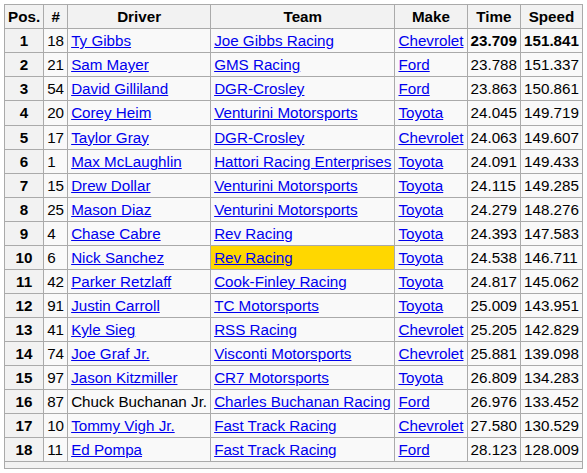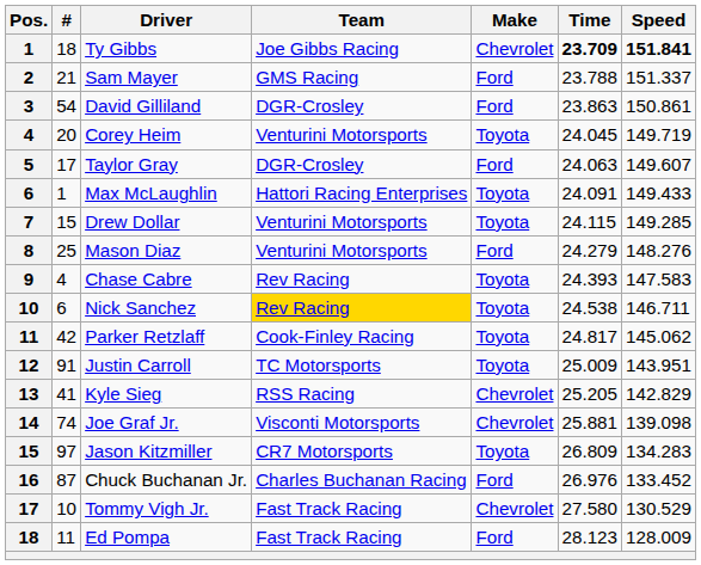 <table class="wikitable" style="font-size:95%">
 <tr>
 <th>Pos.</th>
 <th>#</th>
 <th>Driver</th>
 <th>Team</th>
 <th>Make</th>
 <th>Time</th>
 <th>Speed</th>
 </tr>
 <tr>
 <th>1</th>
 <td>18</td>
 <td><a href='#'>Ty Gibbs</a></td>
 <td><a href='#'>Joe Gibbs Racing</a></td>
 <td><a href='#'>Chevrolet</a></td>
 <td><strong>23.709</strong></td>
 <td><strong>151.841</strong></td>
 </tr>
 <tr>
 <th>2</th>
 <td>21</td>
 <td><a href='#'>Sam Mayer</a></td>
 <td><a href='#'>GMS Racing</a></td>
 <td><a href='#'>Ford</a></td>
 <td>23.788</td>
 <td>151.337</td>
 </tr>
 <tr>
 <th>3</th>
 <td>54</td>
 <td><a href='#'>David Gilliland</a></td>
 <td><a href='#'>DGR-Crosley</a></td>
 <td><a href='#'>Ford</a></td>
 <td>23.863</td>
 <td>150.861</td>
 </tr>
 <tr>
 <th>4</th>
 <td>20</td>
 <td><a href='#'>Corey Heim</a></td>
 <td><a href='#'>Venturini Motorsports</a></td>
 <td><a href='#'>Toyota</a></td>
 <td>24.045</td>
 <td>149.719</td>
 </tr>
 <tr>
 <th>5</th>
 <td>17</td>
 <td><a href='#'>Taylor Gray</a></td>
 <td><a href='#'>DGR-Crosley</a></td>
-<td><a href='#'>Chevrolet</a></td>
+<td><a href='#'>Ford</a></td>
 <td>24.063</td>
 <td>149.607</td>
 </tr>
 <tr>
 <th>6</th>
 <td>1</td>
 <td><a href='#'>Max McLaughlin</a></td>
 <td><a href='#'>Hattori Racing Enterprises</a></td>
 <td><a href='#'>Toyota</a></td>
 <td>24.091</td>
 <td>149.433</td>
 </tr>
 <tr>
 <th>7</th>
 <td>15</td>
 <td><a href='#'>Drew Dollar</a></td>
 <td><a href='#'>Venturini Motorsports</a></td>
 <td><a href='#'>Toyota</a></td>
 <td>24.115</td>
 <td>149.285</td>
 </tr>
 <tr>
 <th>8</th>
 <td>25</td>
 <td><a href='#'>Mason Diaz</a></td>
 <td><a href='#'>Venturini Motorsports</a></td>
-<td><a href='#'>Toyota</a></td>
+<td><a href='#'>Ford</a></td>
 <td>24.279</td>
 <td>148.276</td>
 </tr>
 <tr>
 <th>9</th>
 <td>4</td>
 <td><a href='#'>Chase Cabre</a></td>
 <td><a href='#'>Rev Racing</a></td>
 <td><a href='#'>Toyota</a></td>
 <td>24.393</td>
 <td>147.583</td>
 </tr>
 <tr>
 <th>10</th>
 <td>6</td>
 <td><a href='#'>Nick Sanchez</a></td>
 <td style="background: gold;"><a href='#'>Rev Racing</a></td>
 <td><a href='#'>Toyota</a></td>
 <td>24.538</td>
 <td>146.711</td>
 </tr>
 <tr>
 <th>11</th>
 <td>42</td>
 <td><a href='#'>Parker Retzlaff</a></td>
 <td><a href='#'>Cook-Finley Racing</a></td>
 <td><a href='#'>Toyota</a></td>
 <td>24.817</td>
 <td>145.062</td>
 </tr>
 <tr>
 <th>12</th>
 <td>91</td>
 <td><a href='#'>Justin Carroll</a></td>
 <td><a href='#'>TC Motorsports</a></td>
 <td><a href='#'>Toyota</a></td>
 <td>25.009</td>
 <td>143.951</td>
 </tr>
 <tr>
 <th>13</th>
 <td>41</td>
 <td><a href='#'>Kyle Sieg</a></td>
 <td><a href='#'>RSS Racing</a></td>
 <td><a href='#'>Chevrolet</a></td>
 <td>25.205</td>
 <td>142.829</td>
 </tr>
 <tr>
 <th>14</th>
 <td>74</td>
 <td><a href='#'>Joe Graf Jr.</a></td>
 <td><a href='#'>Visconti Motorsports</a></td>
 <td><a href='#'>Chevrolet</a></td>
 <td>25.881</td>
 <td>139.098</td>
 </tr>
 <tr>
 <th>15</th>
 <td>97</td>
 <td><a href='#'>Jason Kitzmiller</a></td>
 <td><a href='#'>CR7 Motorsports</a></td>
 <td><a href='#'>Toyota</a></td>
 <td>26.809</td>
 <td>134.283</td>
 </tr>
 <tr>
 <th>16</th>
 <td>87</td>
 <td>Chuck Buchanan Jr.</td>
 <td><a href='#'>Charles Buchanan Racing</a></td>
 <td><a href='#'>Ford</a></td>
 <td>26.976</td>
 <td>133.452</td>
 </tr>
 <tr>
 <th>17</th>
 <td>10</td>
 <td><a href='#'>Tommy Vigh Jr.</a></td>
 <td><a href='#'>Fast Track Racing</a></td>
 <td><a href='#'>Chevrolet</a></td>
 <td>27.580</td>
 <td>130.529</td>
 </tr>
 <tr>
 <th>18</th>
 <td>11</td>
 <td><a href='#'>Ed Pompa</a></td>
 <td><a href='#'>Fast Track Racing</a></td>
 <td><a href='#'>Ford</a></td>
 <td>28.123</td>
 <td>128.009</td>
 </tr>
 <tr>
 <th colspan="7"></th>
 </tr>
 </table>
